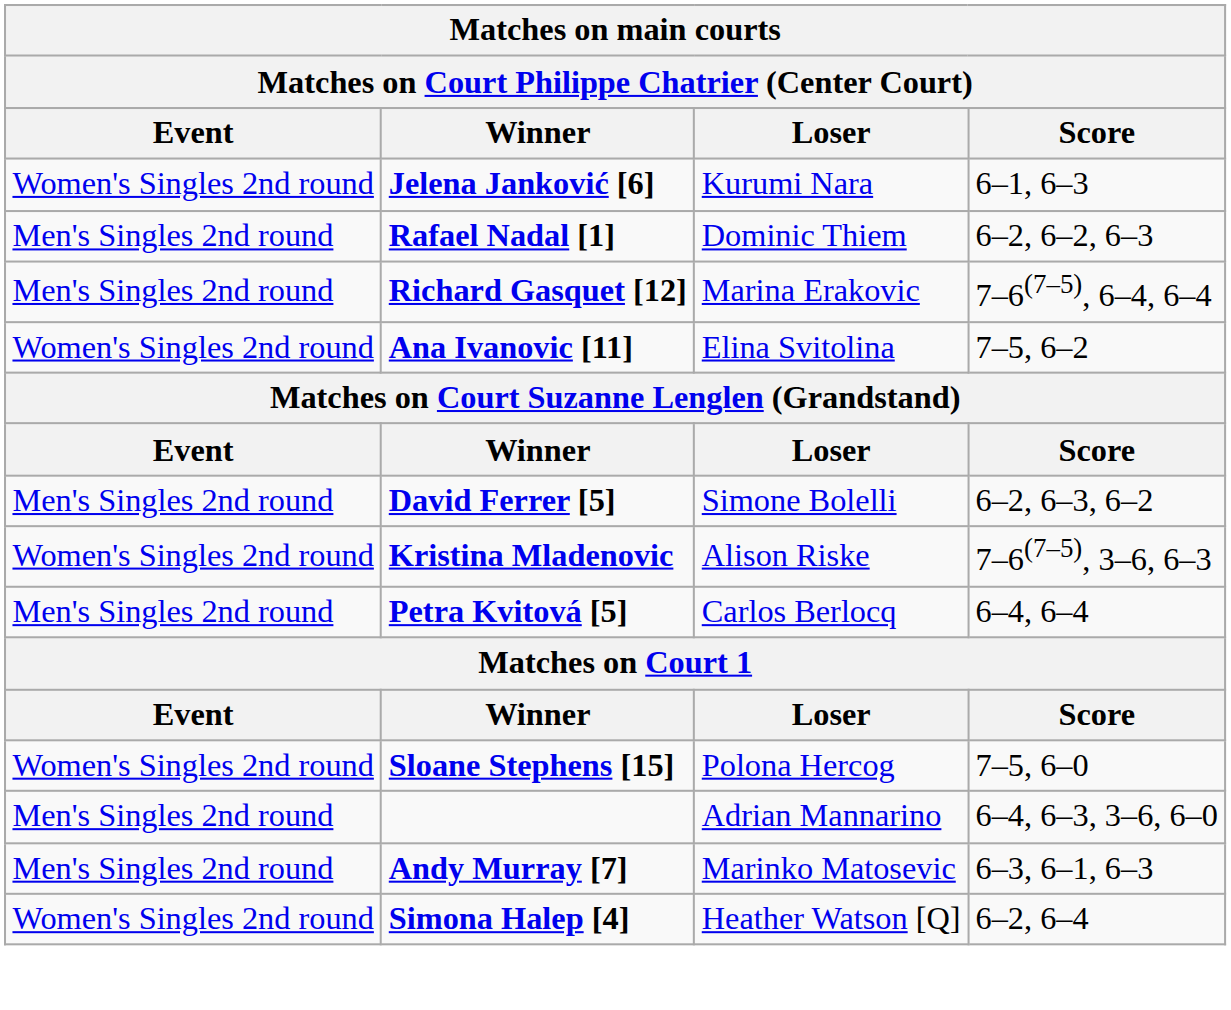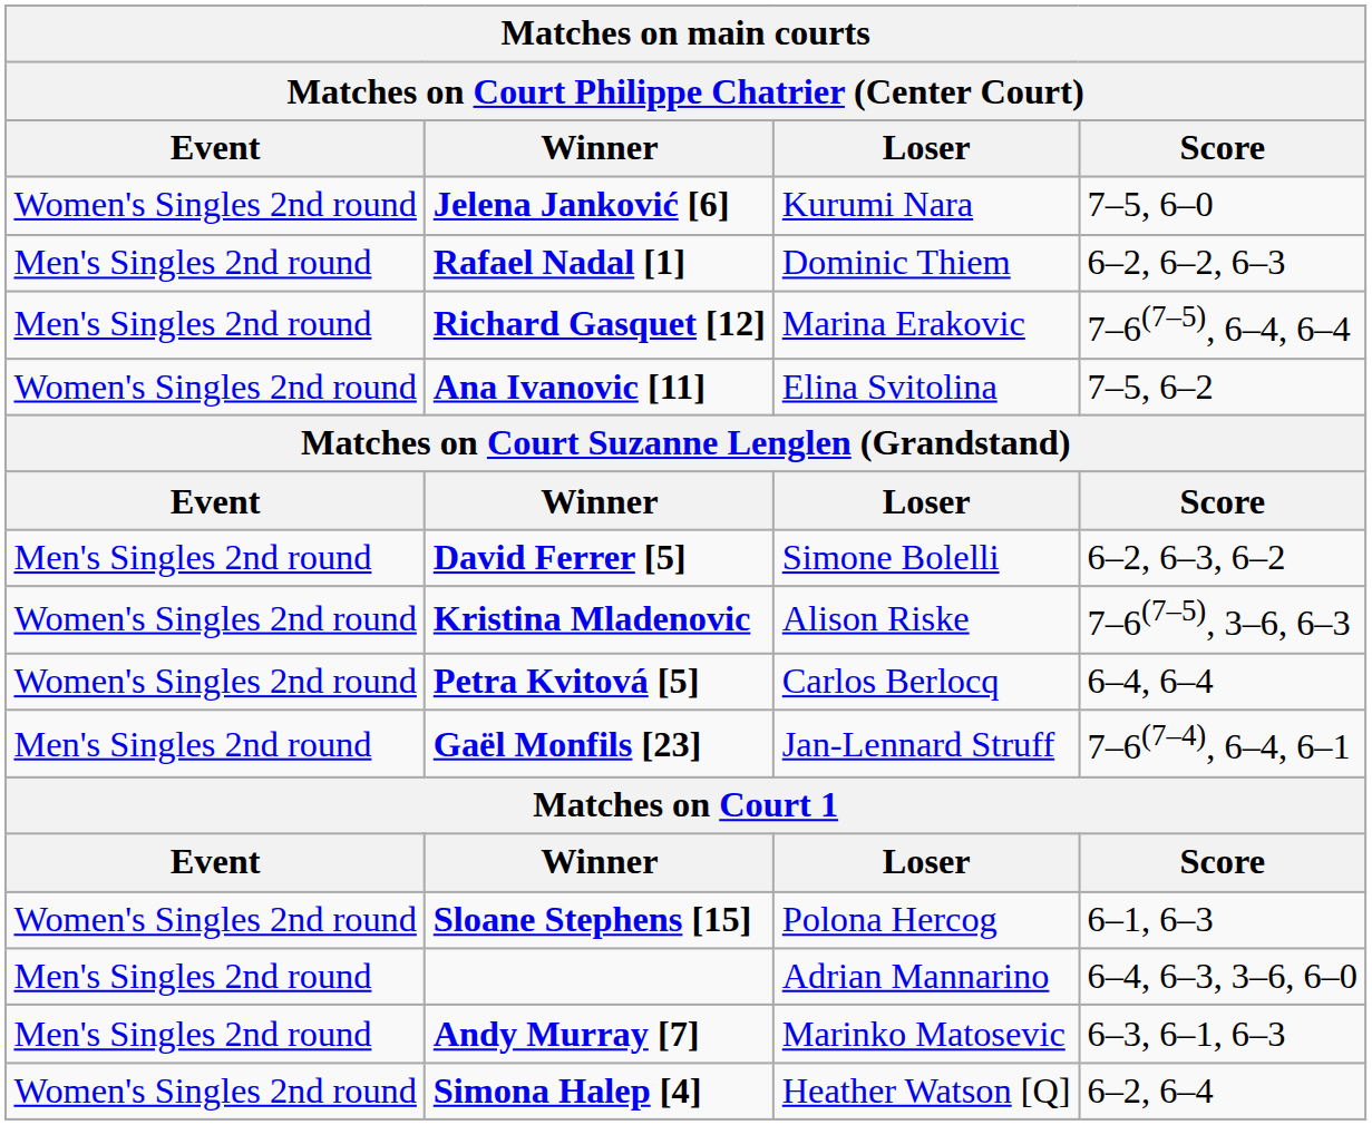 <table class="wikitable">
 <tr>
 <th colspan=4 style=white-space:nowrap>Matches on main courts</th>
 </tr>
 <tr>
 <th colspan=4>Matches on <a href='#'>Court Philippe Chatrier</a> (Center Court)</th>
 </tr>
 <tr>
 <th>Event</th>
 <th>Winner</th>
 <th>Loser</th>
 <th>Score</th>
 </tr>
 <tr>
 <td><a href='#'>Women's Singles 2nd round</a></td>
 <td><strong> <a href='#'>Jelena Janković</a> [6]</strong></td>
 <td> <a href='#'>Kurumi Nara</a></td>
-<td>6–1, 6–3</td>
+<td>7–5, 6–0</td>
 </tr>
 <tr>
 <td><a href='#'>Men's Singles 2nd round</a></td>
 <td><strong> <a href='#'>Rafael Nadal</a> [1]</strong></td>
 <td> <a href='#'>Dominic Thiem</a></td>
 <td>6–2, 6–2, 6–3</td>
 </tr>
 <tr>
 <td><a href='#'>Men's Singles 2nd round</a></td>
 <td><strong> <a href='#'>Richard Gasquet</a> [12]</strong></td>
 <td> <a href='#'>Marina Erakovic</a></td>
 <td>7–6<sup>(7–5)</sup>, 6–4, 6–4</td>
 </tr>
 <tr>
 <td><a href='#'>Women's Singles 2nd round</a></td>
 <td><strong> <a href='#'>Ana Ivanovic</a> [11]</strong></td>
 <td> <a href='#'>Elina Svitolina</a></td>
 <td>7–5, 6–2</td>
 </tr>
 <tr>
 <th colspan=4>Matches on <a href='#'>Court Suzanne Lenglen</a> (Grandstand)</th>
 </tr>
 <tr>
 <th>Event</th>
 <th>Winner</th>
 <th>Loser</th>
 <th>Score</th>
 </tr>
 <tr>
 <td><a href='#'>Men's Singles 2nd round</a></td>
 <td><strong> <a href='#'>David Ferrer</a> [5]</strong></td>
 <td> <a href='#'>Simone Bolelli</a></td>
 <td>6–2, 6–3, 6–2</td>
 </tr>
 <tr>
 <td><a href='#'>Women's Singles 2nd round</a></td>
 <td><strong> <a href='#'>Kristina Mladenovic</a></strong></td>
 <td> <a href='#'>Alison Riske</a></td>
 <td>7–6<sup>(7–5)</sup>, 3–6, 6–3</td>
 </tr>
 <tr>
-<td><a href='#'>Men's Singles 2nd round</a></td>
+<td><a href='#'>Women's Singles 2nd round</a></td>
 <td><strong> <a href='#'>Petra Kvitová</a> [5]</strong></td>
 <td> <a href='#'>Carlos Berlocq</a></td>
 <td>6–4, 6–4</td>
+</tr>
+<tr>
+<td><a href='#'>Men's Singles 2nd round</a></td>
+<td><strong> <a href='#'>Gaël Monfils</a> [23]</strong></td>
+<td> <a href='#'>Jan-Lennard Struff</a></td>
+<td>7–6<sup>(7–4)</sup>, 6–4, 6–1</td>
 </tr>
 <tr>
 <th colspan=4>Matches on <a href='#'>Court 1</a></th>
 </tr>
 <tr>
 <th>Event</th>
 <th>Winner</th>
 <th>Loser</th>
 <th>Score</th>
 </tr>
 <tr>
 <td><a href='#'>Women's Singles 2nd round</a></td>
 <td><strong> <a href='#'>Sloane Stephens</a> [15]</strong></td>
 <td> <a href='#'>Polona Hercog</a></td>
-<td>7–5, 6–0</td>
+<td>6–1, 6–3</td>
 </tr>
 <tr>
 <td><a href='#'>Men's Singles 2nd round</a></td>
 <td><strong></strong></td>
 <td> <a href='#'>Adrian Mannarino</a></td>
 <td>6–4, 6–3, 3–6, 6–0</td>
 </tr>
 <tr>
 <td><a href='#'>Men's Singles 2nd round</a></td>
 <td><strong> <a href='#'>Andy Murray</a> [7]</strong></td>
 <td> <a href='#'>Marinko Matosevic</a></td>
 <td>6–3, 6–1, 6–3</td>
 </tr>
 <tr>
 <td><a href='#'>Women's Singles 2nd round</a></td>
 <td><strong> <a href='#'>Simona Halep</a> [4]</strong></td>
 <td> <a href='#'>Heather Watson</a> [Q]</td>
 <td>6–2, 6–4</td>
 </tr>
 </table>
